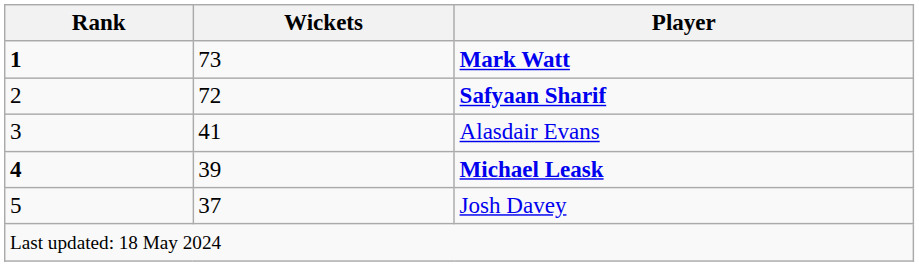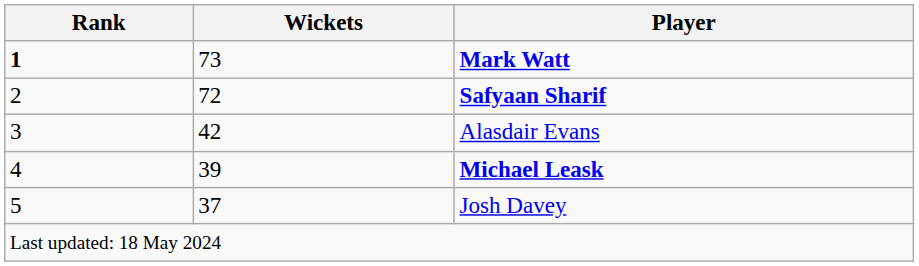 <table class="wikitable" style="width:50%;">
 <tr>
 <th>Rank</th>
 <th>Wickets</th>
 <th>Player</th>
 </tr>
 <tr>
 <td><strong>1</strong></td>
 <td>73</td>
 <td><strong><a href='#'>Mark Watt</a></strong></td>
 </tr>
 <tr>
 <td>2</td>
 <td>72</td>
 <td><strong><a href='#'>Safyaan Sharif</a></strong></td>
 </tr>
 <tr>
 <td>3</td>
-<td>41</td>
+<td>42</td>
 <td><a href='#'>Alasdair Evans</a></td>
 </tr>
 <tr>
-<td><strong>4</strong></td>
+<td>4</td>
 <td>39</td>
 <td><strong><a href='#'>Michael Leask</a></strong></td>
 </tr>
 <tr>
 <td>5</td>
 <td>37</td>
 <td><a href='#'>Josh Davey</a></td>
 </tr>
 <tr>
 <td colspan=5><small>Last updated: 18 May 2024</small></td>
 </tr>
 </table>
